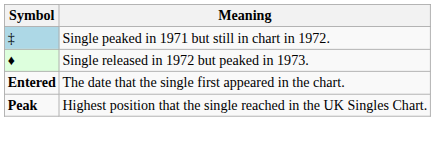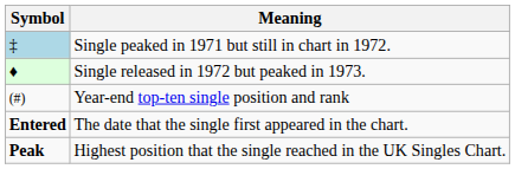 <table Class="wikitable">
 <tr>
 <th>Symbol</th>
 <th>Meaning</th>
 </tr>
 <tr>
 <td bgcolor=lightblue>‡</td>
 <td>Single peaked in 1971 but still in chart in 1972.</td>
 </tr>
 <tr>
 <td bgcolor=#DDFFDD>♦</td>
 <td>Single released in 1972 but peaked in 1973.</td>
 </tr>
 <tr>
+<td><small>(#)</small></td>
+<td>Year-end <a href='#'>top-ten single</a> position and rank</td>
+</tr>
+<tr>
 <td><strong>Entered</strong></td>
 <td>The date that the single first appeared in the chart.</td>
 </tr>
 <tr>
 <td><strong>Peak</strong></td>
 <td>Highest position that the single reached in the UK Singles Chart.</td>
 </tr>
 </table>
